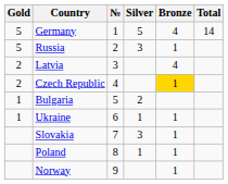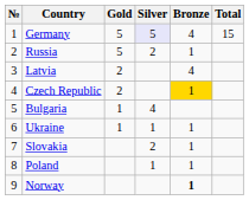 <table class="wikitable sortable" style="text-align: center;">
 <tr>
+<th>№</th>
+<th>Country</th>
 <th>Gold</th>
-<th>Country</th>
-<th>№</th>
 <th>Silver</th>
 <th>Bronze</th>
 <th>Total</th>
 </tr>
 <tr>
+<td>1</td>
+<td align="left"> <a href='#'>Germany</a></td>
 <td>5</td>
-<td align="left"> <a href='#'>Germany</a></td>
-<td>1</td>
-<td>5</td>
+<td style="background: lavender;">5</td>
 <td>4</td>
-<td>14</td>
+<td>15</td>
 </tr>
 <tr>
+<td>2</td>
+<td align="left"> <a href='#'>Russia</a></td>
 <td>5</td>
-<td align="left"> <a href='#'>Russia</a></td>
 <td>2</td>
-<td>3</td>
 <td>1</td>
 <td></td>
 </tr>
 <tr>
+<td>3</td>
+<td align="left"> <a href='#'>Latvia</a></td>
 <td>2</td>
-<td align="left"> <a href='#'>Latvia</a></td>
-<td>3</td>
 <td></td>
 <td>4</td>
 <td></td>
 </tr>
 <tr>
+<td>4</td>
+<td align="left"> <a href='#'>Czech Republic</a></td>
 <td>2</td>
-<td align="left"> <a href='#'>Czech Republic</a></td>
-<td>4</td>
 <td></td>
 <td style="background: gold;">1</td>
 <td></td>
 </tr>
 <tr>
+<td>5</td>
+<td align="left"> <a href='#'>Bulgaria</a></td>
 <td>1</td>
-<td align="left"> <a href='#'>Bulgaria</a></td>
-<td>5</td>
-<td>2</td>
+<td>4</td>
 <td></td>
 <td></td>
 </tr>
 <tr>
+<td>6</td>
+<td align="left"> <a href='#'>Ukraine</a></td>
 <td>1</td>
-<td align="left"> <a href='#'>Ukraine</a></td>
-<td>6</td>
 <td>1</td>
 <td>1</td>
 <td></td>
 </tr>
 <tr>
+<td>7</td>
+<td align="left"> <a href='#'>Slovakia</a></td>
 <td></td>
-<td align="left"> <a href='#'>Slovakia</a></td>
-<td>7</td>
-<td>3</td>
+<td>2</td>
 <td>1</td>
 <td></td>
 </tr>
 <tr>
+<td>8</td>
+<td align="left"> <a href='#'>Poland</a></td>
 <td></td>
-<td align="left"> <a href='#'>Poland</a></td>
-<td>8</td>
 <td>1</td>
 <td>1</td>
 <td></td>
 </tr>
 <tr>
+<td>9</td>
+<td align="left"> <a href='#'>Norway</a></td>
 <td></td>
-<td align="left"> <a href='#'>Norway</a></td>
-<td>9</td>
 <td></td>
-<td>1</td>
+<td><strong>1</strong></td>
 <td></td>
 </tr>
 </table>
